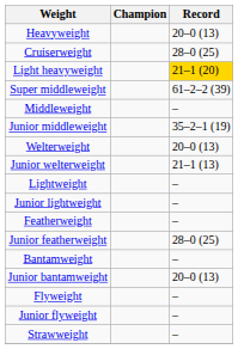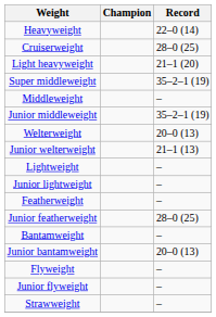 <table class="wikitable">
 <tr>
 <th>Weight</th>
 <th>Champion</th>
 <th>Record</th>
 </tr>
 <tr align=center>
 <td><a href='#'>Heavyweight</a></td>
 <td align=left></td>
-<td align=left>20–0 (13)</td>
+<td align=left>22–0 (14)</td>
 </tr>
 <tr align=center>
 <td><a href='#'>Cruiserweight</a></td>
 <td align=left></td>
 <td align=left>28–0 (25)</td>
 </tr>
 <tr align=center>
 <td><a href='#'>Light heavyweight</a></td>
 <td align=left></td>
-<td align=left style="background: gold;">21–1 (20)</td>
+<td align=left>21–1 (20)</td>
 </tr>
 <tr align=center>
 <td><a href='#'>Super middleweight</a></td>
 <td align=left></td>
-<td align=left>61–2–2 (39)</td>
+<td align=left>35–2–1 (19)</td>
 </tr>
 <tr align=center>
 <td><a href='#'>Middleweight</a></td>
 <td align=left></td>
 <td align=left>–</td>
 </tr>
 <tr align=center>
 <td><a href='#'>Junior middleweight</a></td>
 <td align=left></td>
 <td align=left>35–2–1 (19)</td>
 </tr>
 <tr align=center>
 <td><a href='#'>Welterweight</a></td>
 <td align=left></td>
 <td align=left>20–0 (13)</td>
 </tr>
 <tr align=center>
 <td><a href='#'>Junior welterweight</a></td>
 <td align=left></td>
 <td align=left>21–1 (13)</td>
 </tr>
 <tr align=center>
 <td><a href='#'>Lightweight</a></td>
 <td align=left></td>
 <td align=left>–</td>
 </tr>
 <tr align=center>
 <td><a href='#'>Junior lightweight</a></td>
 <td align=left></td>
 <td align=left>–</td>
 </tr>
 <tr align=center>
 <td><a href='#'>Featherweight</a></td>
 <td align=left></td>
 <td align=left>–</td>
 </tr>
 <tr align=center>
 <td><a href='#'>Junior featherweight</a></td>
 <td align=left></td>
 <td align=left>28–0 (25)</td>
 </tr>
 <tr align=center>
 <td><a href='#'>Bantamweight</a></td>
 <td align=left></td>
 <td align=left>–</td>
 </tr>
 <tr align=center>
 <td><a href='#'>Junior bantamweight</a></td>
 <td align=left></td>
 <td align=left>20–0 (13)</td>
 </tr>
 <tr align=center>
 <td><a href='#'>Flyweight</a></td>
 <td align=left></td>
 <td align=left>–</td>
 </tr>
 <tr align=center>
 <td><a href='#'>Junior flyweight</a></td>
 <td align=left></td>
 <td align=left>–</td>
 </tr>
 <tr align=center>
 <td><a href='#'>Strawweight</a></td>
 <td align=left></td>
 <td align=left>–</td>
 </tr>
 <tr align=center>
 </tr>
 </table>
